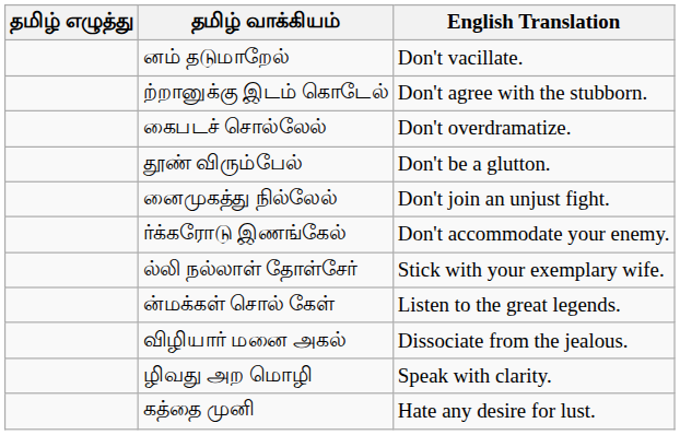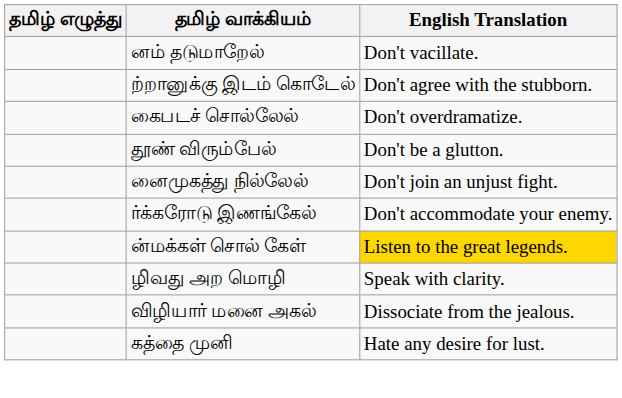 <table class="wikitable">
 <tr>
 <th>தமிழ் எழுத்து</th>
 <th>தமிழ் வாக்கியம்</th>
 <th>English Translation</th>
 </tr>
 <tr>
 <td></td>
 <td>னம் தடுமாறேல்</td>
 <td>Don't vacillate.</td>
 </tr>
 <tr>
 <td></td>
 <td>ற்றானுக்கு இடம் கொடேல்</td>
 <td>Don't agree with the stubborn.</td>
 </tr>
 <tr>
 <td></td>
 <td>கைபடச் சொல்லேல்</td>
 <td>Don't overdramatize.</td>
 </tr>
 <tr>
 <td></td>
 <td>தூண் விரும்பேல்</td>
 <td>Don't be a glutton.</td>
 </tr>
 <tr>
 <td></td>
 <td>னைமுகத்து நில்லேல்</td>
 <td>Don't join an unjust fight.</td>
 </tr>
 <tr>
 <td></td>
 <td>ர்க்கரோடு இணங்கேல்</td>
 <td>Don't accommodate your enemy.</td>
 </tr>
 <tr>
 <td></td>
-<td>ல்லி நல்லாள் தோள்சேர்</td>
-<td>Stick with your exemplary wife.</td>
+<td>ன்மக்கள் சொல் கேள்</td>
+<td style="background: gold;">Listen to the great legends.</td>
 </tr>
 <tr>
 <td></td>
-<td>ன்மக்கள் சொல் கேள்</td>
-<td>Listen to the great legends.</td>
+<td>ழிவது அற மொழி</td>
+<td>Speak with clarity.</td>
 </tr>
 <tr>
 <td></td>
 <td> விழியார் மனை அகல்</td>
 <td>Dissociate from the jealous.</td>
 </tr>
 <tr>
 <td></td>
-<td>ழிவது அற மொழி</td>
-<td>Speak with clarity.</td>
-</tr>
-<tr>
-<td></td>
 <td>கத்தை முனி</td>
 <td>Hate any desire for lust.</td>
 </tr>
 </table>
